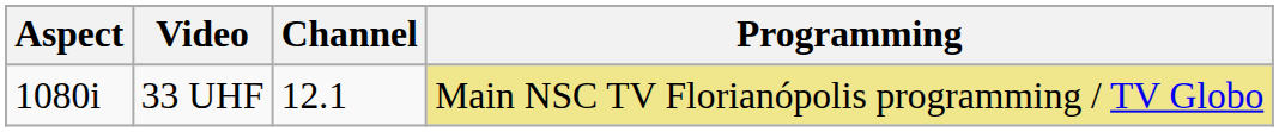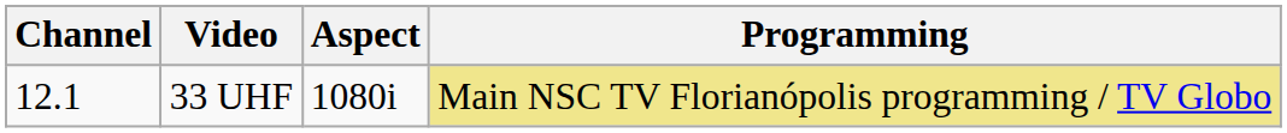 <table class="wikitable">
 <tr>
+<th>Channel</th>
+<th>Video</th>
 <th>Aspect</th>
-<th>Video</th>
-<th>Channel</th>
 <th>Programming</th>
 </tr>
 <tr>
+<td>12.1</td>
+<td>33 UHF</td>
 <td>1080i</td>
-<td>33 UHF</td>
-<td>12.1</td>
 <td style="background: khaki;">Main NSC TV Florianópolis programming / <a href='#'>TV Globo</a></td>
 </tr>
 </table>
